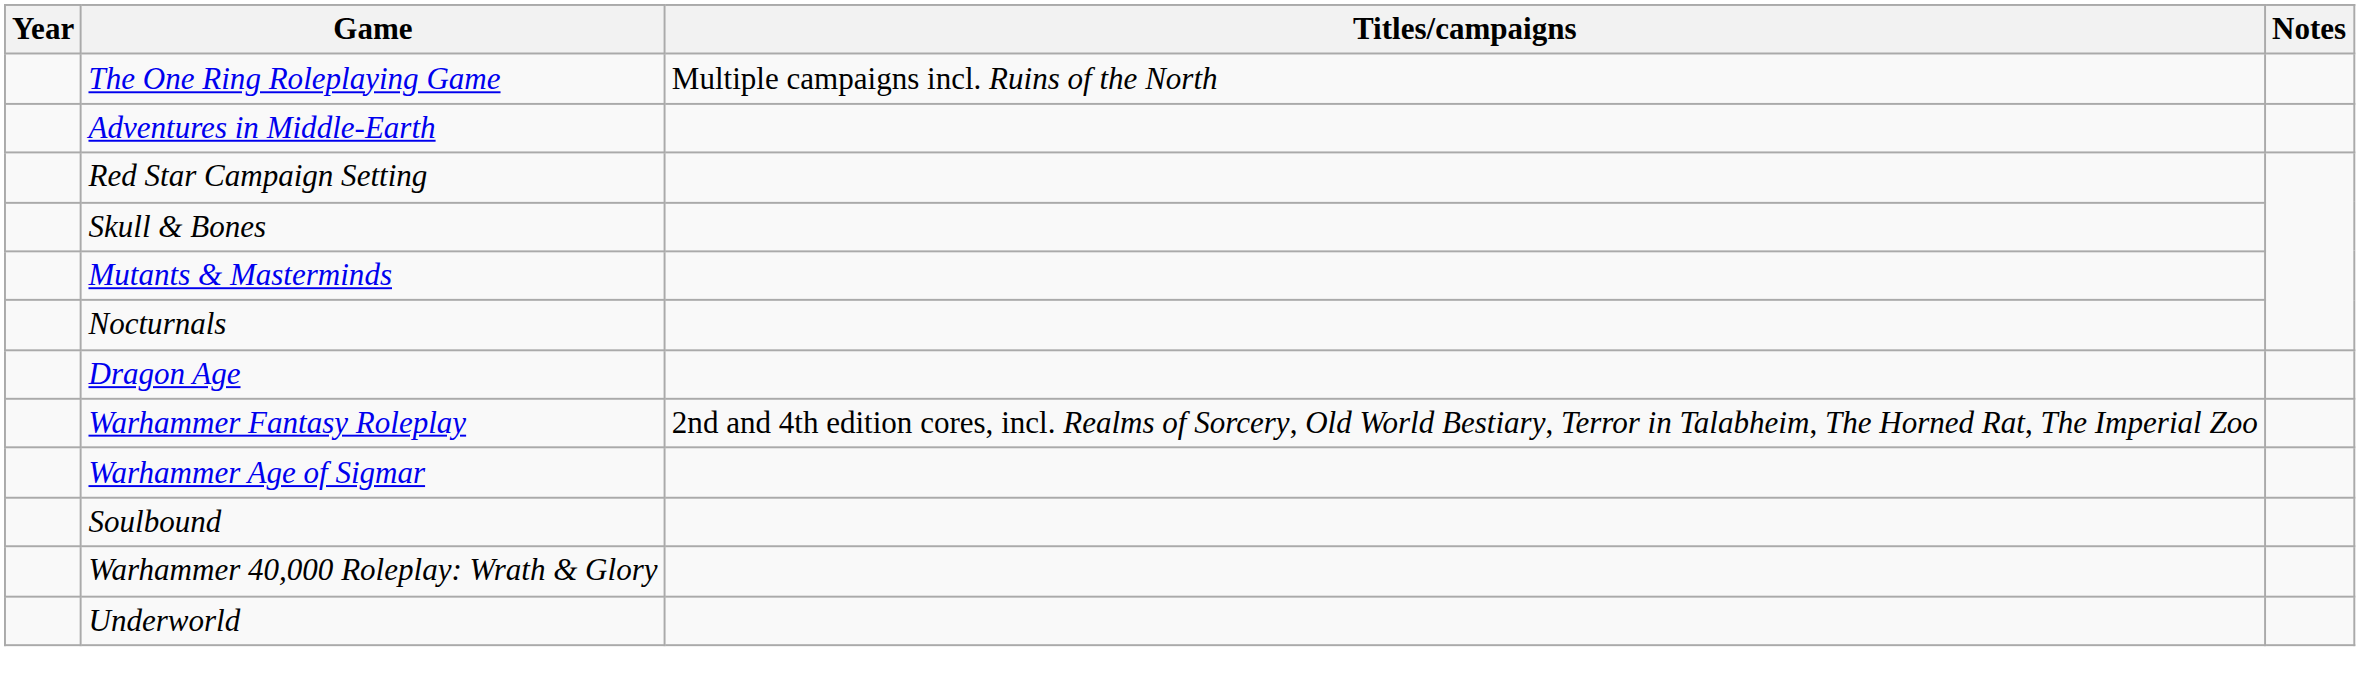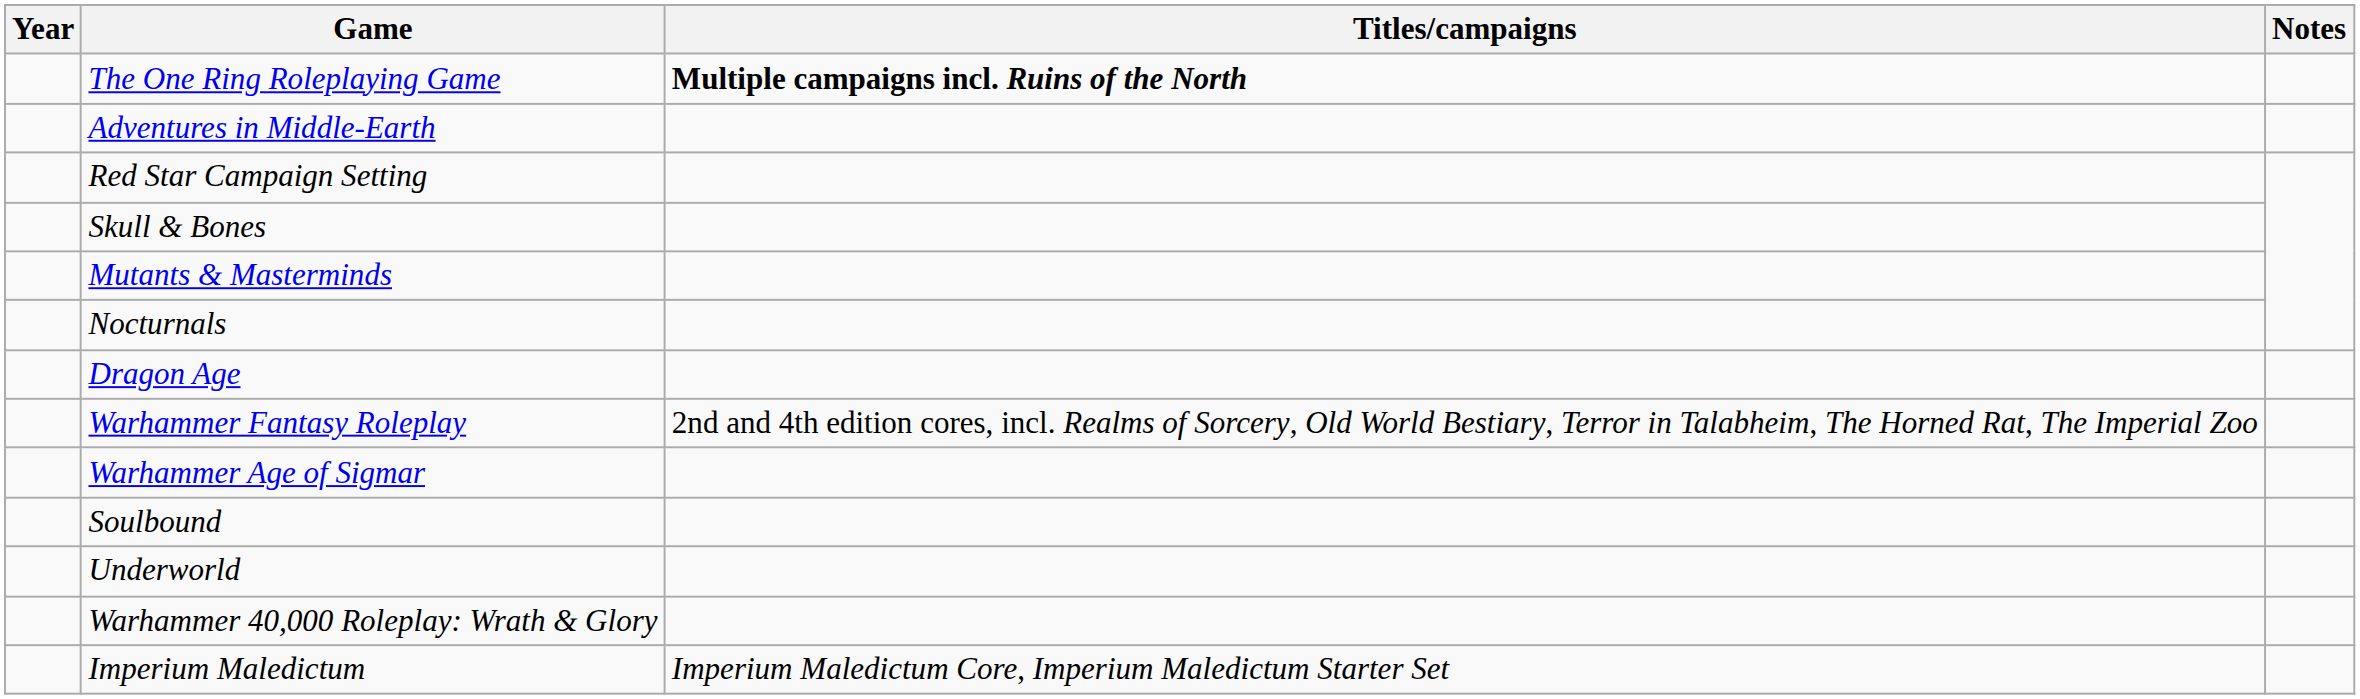 <table class="wikitable">
 <tr>
 <th>Year</th>
 <th>Game</th>
 <th>Titles/campaigns</th>
 <th>Notes</th>
 </tr>
 <tr>
 <td></td>
 <td><em><a href='#'>The One Ring Roleplaying Game</a></em></td>
-<td>Multiple campaigns incl. <em>Ruins of the North</em></td>
+<td><strong>Multiple campaigns incl. <em>Ruins of the North</em></strong></td>
 <td></td>
 </tr>
 <tr>
 <td></td>
 <td><em><a href='#'>Adventures in Middle-Earth</a></em></td>
 <td></td>
 <td></td>
 </tr>
 <tr>
 <td></td>
 <td><em>Red Star Campaign Setting</em></td>
 <td></td>
 <td rowspan="4"></td>
 </tr>
 <tr>
 <td></td>
 <td><em>Skull & Bones</em></td>
 <td></td>
 </tr>
 <tr>
 <td></td>
 <td><em><a href='#'>Mutants & Masterminds</a></em></td>
 <td></td>
 </tr>
 <tr>
 <td></td>
 <td><em>Nocturnals</em></td>
 <td></td>
 </tr>
 <tr>
 <td></td>
 <td><em><a href='#'>Dragon Age</a></em></td>
 <td></td>
 <td></td>
 </tr>
 <tr>
 <td></td>
 <td><em><a href='#'>Warhammer Fantasy Roleplay</a></em></td>
 <td>2nd and 4th edition cores, incl. <em>Realms of Sorcery</em>, <em>Old World Bestiary</em>, <em>Terror in Talabheim</em>, <em>The Horned Rat</em>, <em>The Imperial Zoo</em></td>
 <td></td>
 </tr>
 <tr>
 <td></td>
 <td><em><a href='#'>Warhammer Age of Sigmar</a></em></td>
 <td></td>
 <td></td>
 </tr>
 <tr>
 <td></td>
 <td><em>Soulbound</em></td>
 <td></td>
 <td></td>
 </tr>
 <tr>
 <td></td>
+<td><em>Underworld</em></td>
+<td></td>
+<td></td>
+</tr>
+<tr>
+<td></td>
 <td><em>Warhammer 40,000 Roleplay: Wrath & Glory</em></td>
 <td></td>
 <td></td>
 </tr>
 <tr>
 <td></td>
-<td><em>Underworld</em></td>
-<td></td>
+<td><em>Imperium Maledictum</em></td>
+<td><em>Imperium Maledictum Core</em>, <em>Imperium Maledictum Starter Set</em></td>
 <td></td>
 </tr>
 </table>
